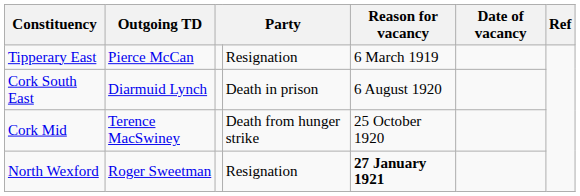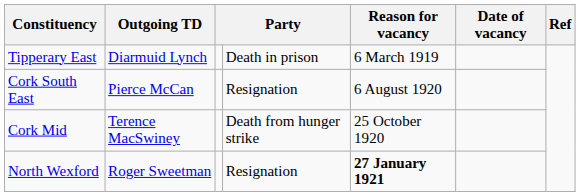 <table class="wikitable">
 <tr>
 <th>Constituency</th>
 <th>Outgoing TD</th>
 <th colspan=2>Party</th>
 <th>Reason for vacancy</th>
 <th>Date of vacancy</th>
 <th>Ref</th>
 </tr>
 <tr>
 <td><a href='#'>Tipperary East</a></td>
-<td><a href='#'>Pierce McCan</a></td>
+<td><a href='#'>Diarmuid Lynch</a></td>
 <td></td>
-<td>Resignation</td>
+<td>Death in prison</td>
 <td>6 March 1919</td>
 <td></td>
 </tr>
 <tr>
 <td><a href='#'>Cork South East</a></td>
-<td><a href='#'>Diarmuid Lynch</a></td>
+<td><a href='#'>Pierce McCan</a></td>
 <td></td>
-<td>Death in prison</td>
+<td>Resignation</td>
 <td>6 August 1920</td>
 <td></td>
 </tr>
 <tr>
 <td><a href='#'>Cork Mid</a></td>
 <td><a href='#'>Terence MacSwiney</a></td>
 <td></td>
 <td>Death from hunger strike</td>
 <td>25 October 1920</td>
 <td></td>
 </tr>
 <tr>
 <td><a href='#'>North Wexford</a></td>
 <td><a href='#'>Roger Sweetman</a></td>
 <td></td>
 <td>Resignation</td>
 <td><strong>27 January 1921</strong></td>
 <td></td>
 </tr>
 </table>
